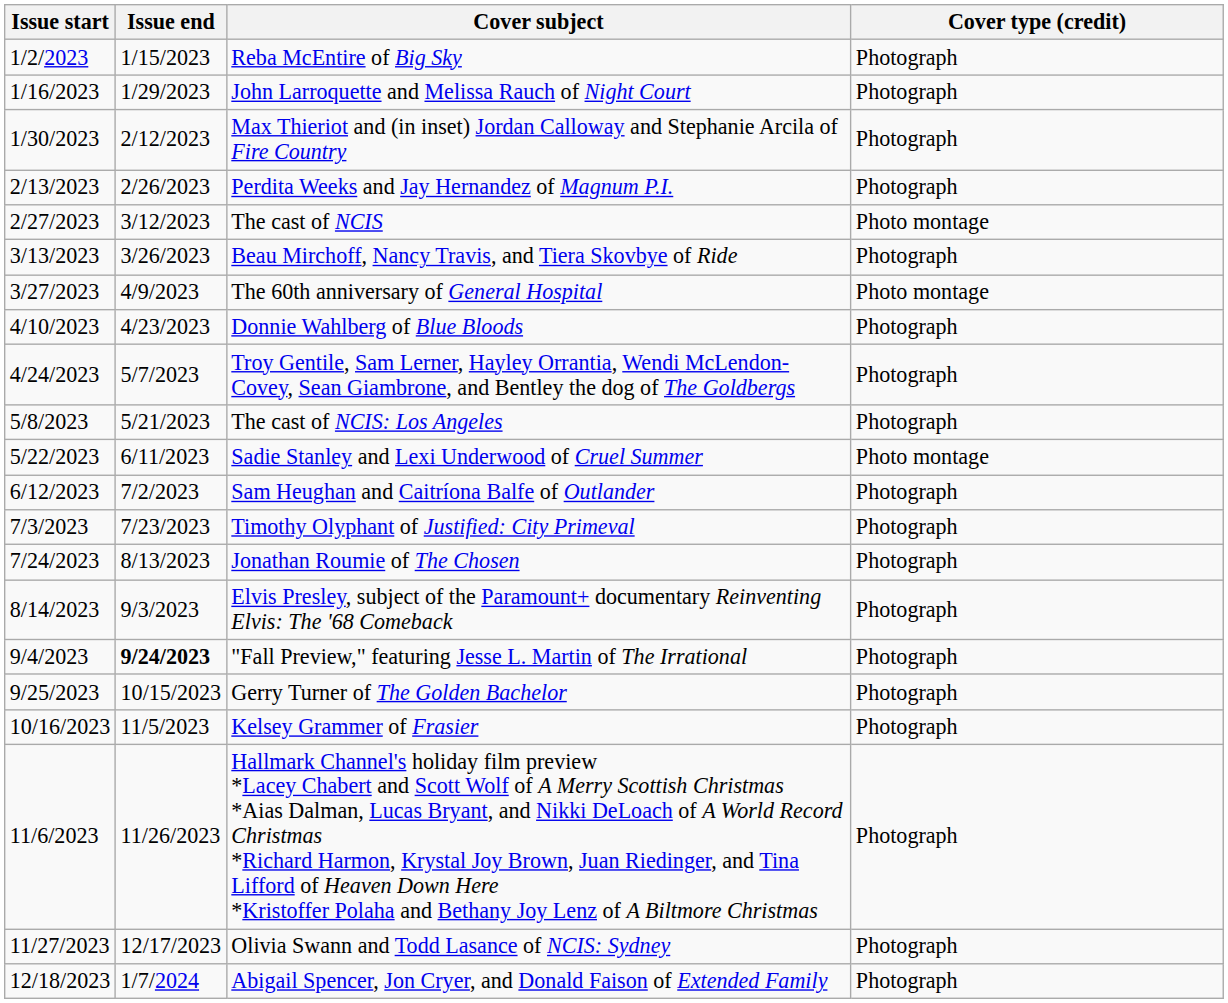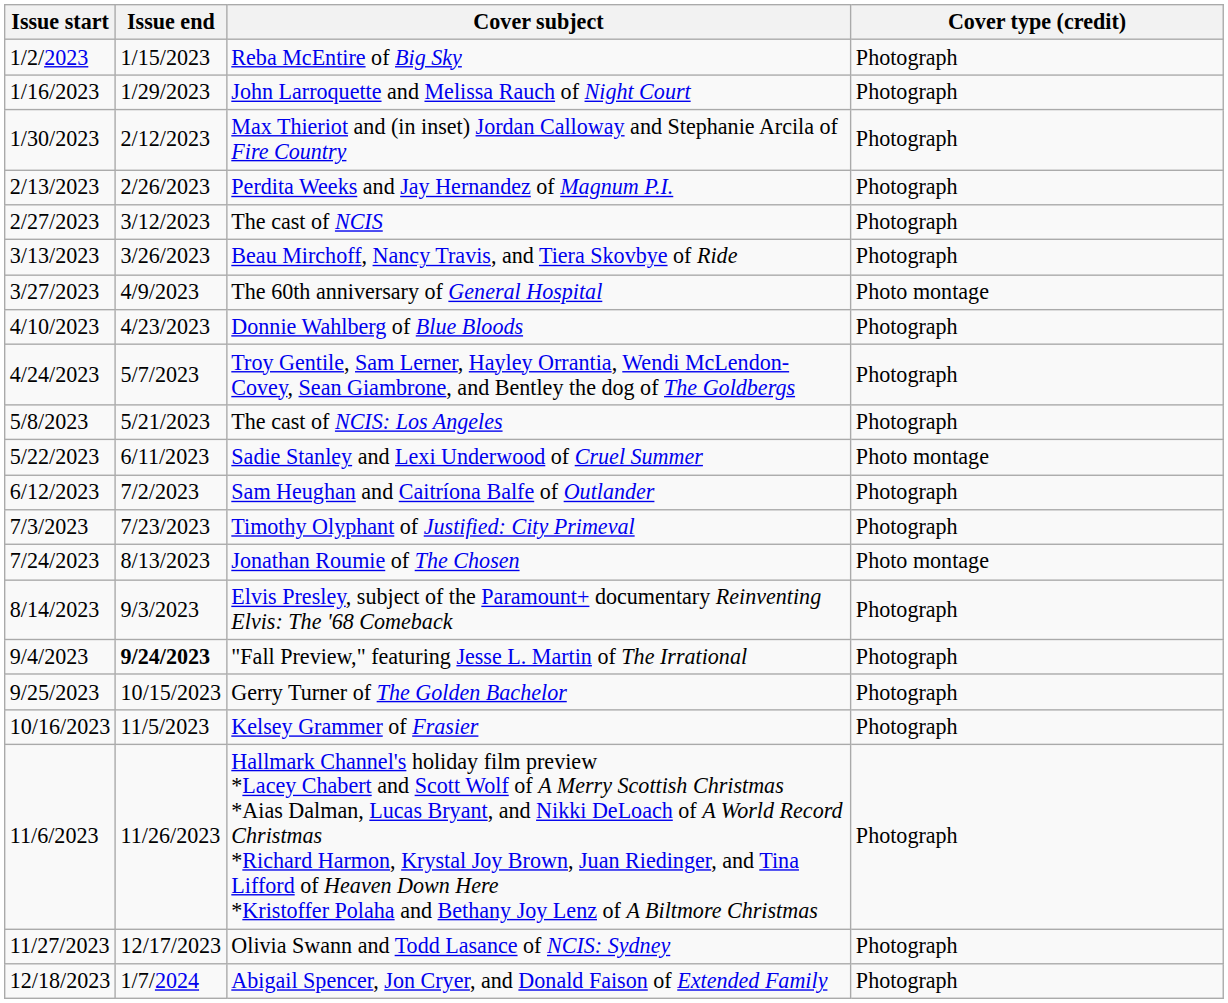 <table class="wikitable sortable" width=100% style="font-size:100%;">
 <tr>
 <th width=7%>Issue start</th>
 <th width=7%>Issue end</th>
 <th width=54%>Cover subject</th>
 <th width=32%>Cover type (credit)</th>
 </tr>
 <tr>
 <td>1/2/<a href='#'>2023</a></td>
 <td>1/15/2023</td>
 <td><a href='#'>Reba McEntire</a> of <em><a href='#'>Big Sky</a></em></td>
 <td>Photograph</td>
 </tr>
 <tr>
 <td>1/16/2023</td>
 <td>1/29/2023</td>
 <td><a href='#'>John Larroquette</a> and <a href='#'>Melissa Rauch</a> of <em><a href='#'>Night Court</a></em></td>
 <td>Photograph</td>
 </tr>
 <tr>
 <td>1/30/2023</td>
 <td>2/12/2023</td>
 <td><a href='#'>Max Thieriot</a> and (in inset) <a href='#'>Jordan Calloway</a> and Stephanie Arcila of <em><a href='#'>Fire Country</a></em></td>
 <td>Photograph</td>
 </tr>
 <tr>
 <td>2/13/2023</td>
 <td>2/26/2023</td>
 <td><a href='#'>Perdita Weeks</a> and <a href='#'>Jay Hernandez</a> of <em><a href='#'>Magnum P.I.</a></em></td>
 <td>Photograph</td>
 </tr>
 <tr>
 <td>2/27/2023</td>
 <td>3/12/2023</td>
 <td>The cast of <em><a href='#'>NCIS</a></em></td>
-<td>Photo montage</td>
+<td>Photograph</td>
 </tr>
 <tr>
 <td>3/13/2023</td>
 <td>3/26/2023</td>
 <td><a href='#'>Beau Mirchoff</a>, <a href='#'>Nancy Travis</a>, and <a href='#'>Tiera Skovbye</a> of <em>Ride</em></td>
 <td>Photograph</td>
 </tr>
 <tr>
 <td>3/27/2023</td>
 <td>4/9/2023</td>
 <td>The 60th anniversary of <em><a href='#'>General Hospital</a></em></td>
 <td>Photo montage</td>
 </tr>
 <tr>
 <td>4/10/2023</td>
 <td>4/23/2023</td>
 <td><a href='#'>Donnie Wahlberg</a> of <em><a href='#'>Blue Bloods</a></em></td>
 <td>Photograph</td>
 </tr>
 <tr>
 <td>4/24/2023</td>
 <td>5/7/2023</td>
 <td><a href='#'>Troy Gentile</a>, <a href='#'>Sam Lerner</a>, <a href='#'>Hayley Orrantia</a>, <a href='#'>Wendi McLendon-Covey</a>, <a href='#'>Sean Giambrone</a>, and Bentley the dog of <em><a href='#'>The Goldbergs</a></em></td>
 <td>Photograph</td>
 </tr>
 <tr>
 <td>5/8/2023</td>
 <td>5/21/2023</td>
 <td>The cast of <em><a href='#'>NCIS: Los Angeles</a></em></td>
 <td>Photograph</td>
 </tr>
 <tr>
 <td>5/22/2023</td>
 <td>6/11/2023</td>
 <td><a href='#'>Sadie Stanley</a> and <a href='#'>Lexi Underwood</a> of <em><a href='#'>Cruel Summer</a></em></td>
 <td>Photo montage</td>
 </tr>
 <tr>
 <td>6/12/2023</td>
 <td>7/2/2023</td>
 <td><a href='#'>Sam Heughan</a> and <a href='#'>Caitríona Balfe</a> of <em><a href='#'>Outlander</a></em></td>
 <td>Photograph</td>
 </tr>
 <tr>
 <td>7/3/2023</td>
 <td>7/23/2023</td>
 <td><a href='#'>Timothy Olyphant</a> of <em><a href='#'>Justified: City Primeval</a></em></td>
 <td>Photograph</td>
 </tr>
 <tr>
 <td>7/24/2023</td>
 <td>8/13/2023</td>
 <td><a href='#'>Jonathan Roumie</a> of <em><a href='#'>The Chosen</a></em></td>
-<td>Photograph</td>
+<td>Photo montage</td>
 </tr>
 <tr>
 <td>8/14/2023</td>
 <td>9/3/2023</td>
 <td><a href='#'>Elvis Presley</a>, subject of the <a href='#'>Paramount+</a> documentary <em>Reinventing Elvis: The '68 Comeback</em></td>
 <td>Photograph</td>
 </tr>
 <tr>
 <td>9/4/2023</td>
 <td><strong>9/24/2023</strong></td>
 <td>"Fall Preview," featuring <a href='#'>Jesse L. Martin</a> of <em>The Irrational</em></td>
 <td>Photograph</td>
 </tr>
 <tr>
 <td>9/25/2023</td>
 <td>10/15/2023</td>
 <td>Gerry Turner of <em><a href='#'>The Golden Bachelor</a></em></td>
 <td>Photograph</td>
 </tr>
 <tr>
 <td>10/16/2023</td>
 <td>11/5/2023</td>
 <td><a href='#'>Kelsey Grammer</a> of <em><a href='#'>Frasier</a></em></td>
 <td>Photograph</td>
 </tr>
 <tr>
 <td>11/6/2023</td>
 <td>11/26/2023</td>
 <td><a href='#'>Hallmark Channel's</a> holiday film preview <br>*<a href='#'>Lacey Chabert</a> and <a href='#'>Scott Wolf</a> of <em>A Merry Scottish Christmas</em><br>*Aias Dalman, <a href='#'>Lucas Bryant</a>, and <a href='#'>Nikki DeLoach</a> of <em>A World Record Christmas</em><br>*<a href='#'>Richard Harmon</a>, <a href='#'>Krystal Joy Brown</a>, <a href='#'>Juan Riedinger</a>, and <a href='#'>Tina Lifford</a> of <em>Heaven Down Here</em><br>*<a href='#'>Kristoffer Polaha</a> and <a href='#'>Bethany Joy Lenz</a> of <em>A Biltmore Christmas</em></td>
 <td>Photograph</td>
 </tr>
 <tr>
 <td>11/27/2023</td>
 <td>12/17/2023</td>
 <td>Olivia Swann and <a href='#'>Todd Lasance</a> of <em><a href='#'>NCIS: Sydney</a></em></td>
 <td>Photograph</td>
 </tr>
 <tr>
 <td>12/18/2023</td>
 <td>1/7/<a href='#'>2024</a></td>
 <td><a href='#'>Abigail Spencer</a>, <a href='#'>Jon Cryer</a>, and <a href='#'>Donald Faison</a> of <em><a href='#'>Extended Family</a></em></td>
 <td>Photograph</td>
 </tr>
 </table>
